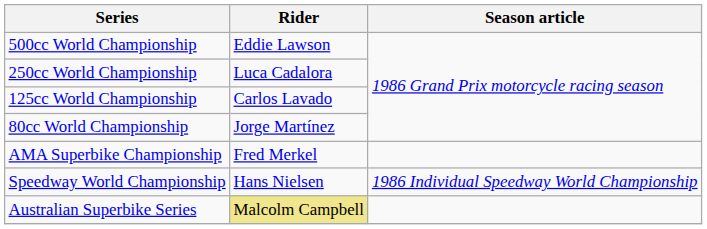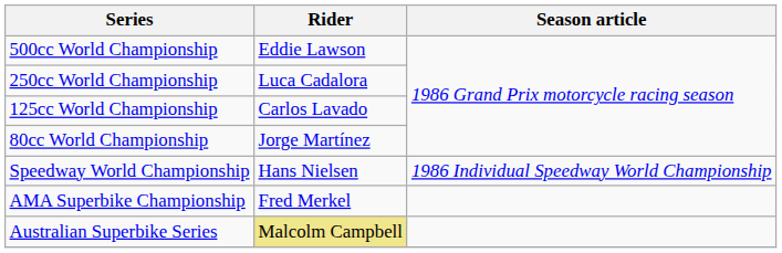 <table class="wikitable" style="font-size: 87%;">
 <tr>
 <th>Series</th>
 <th>Rider</th>
 <th>Season article</th>
 </tr>
 <tr>
 <td><a href='#'>500cc World Championship</a></td>
 <td> <a href='#'>Eddie Lawson</a></td>
 <td rowspan=4><em><a href='#'>1986 Grand Prix motorcycle racing season</a></em></td>
 </tr>
 <tr>
 <td><a href='#'>250cc World Championship</a></td>
 <td> <a href='#'>Luca Cadalora</a></td>
 </tr>
 <tr>
 <td><a href='#'>125cc World Championship</a></td>
 <td> <a href='#'>Carlos Lavado</a></td>
 </tr>
 <tr>
 <td><a href='#'>80cc World Championship</a></td>
 <td> <a href='#'>Jorge Martínez</a></td>
 </tr>
 <tr>
+<td><a href='#'>Speedway World Championship</a></td>
+<td> <a href='#'>Hans Nielsen</a></td>
+<td><em><a href='#'>1986 Individual Speedway World Championship</a></em></td>
+</tr>
+<tr>
 <td><a href='#'>AMA Superbike Championship</a></td>
 <td> <a href='#'>Fred Merkel</a></td>
 <td></td>
-</tr>
-<tr>
-<td><a href='#'>Speedway World Championship</a></td>
-<td> <a href='#'>Hans Nielsen</a></td>
-<td><em><a href='#'>1986 Individual Speedway World Championship</a></em></td>
 </tr>
 <tr>
 <td><a href='#'>Australian Superbike Series</a></td>
 <td style="background: khaki;"> Malcolm Campbell</td>
 <td></td>
 </tr>
 <tr>
 </tr>
 </table>
